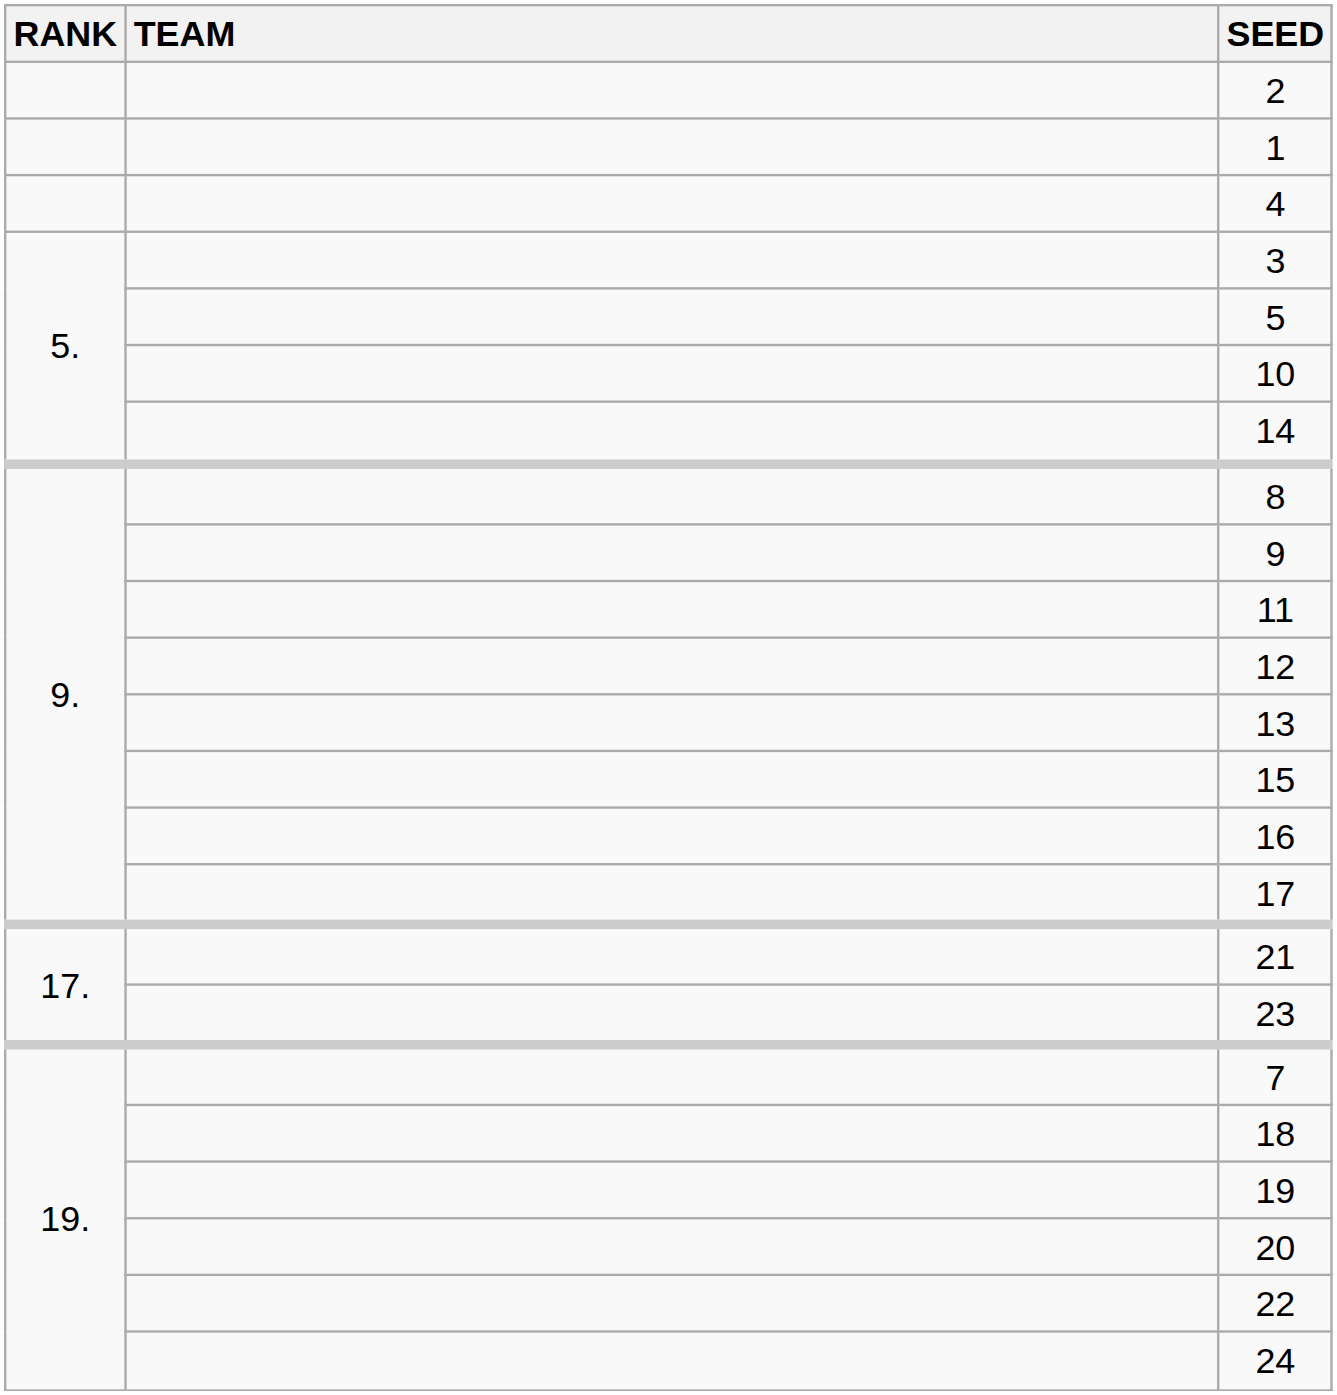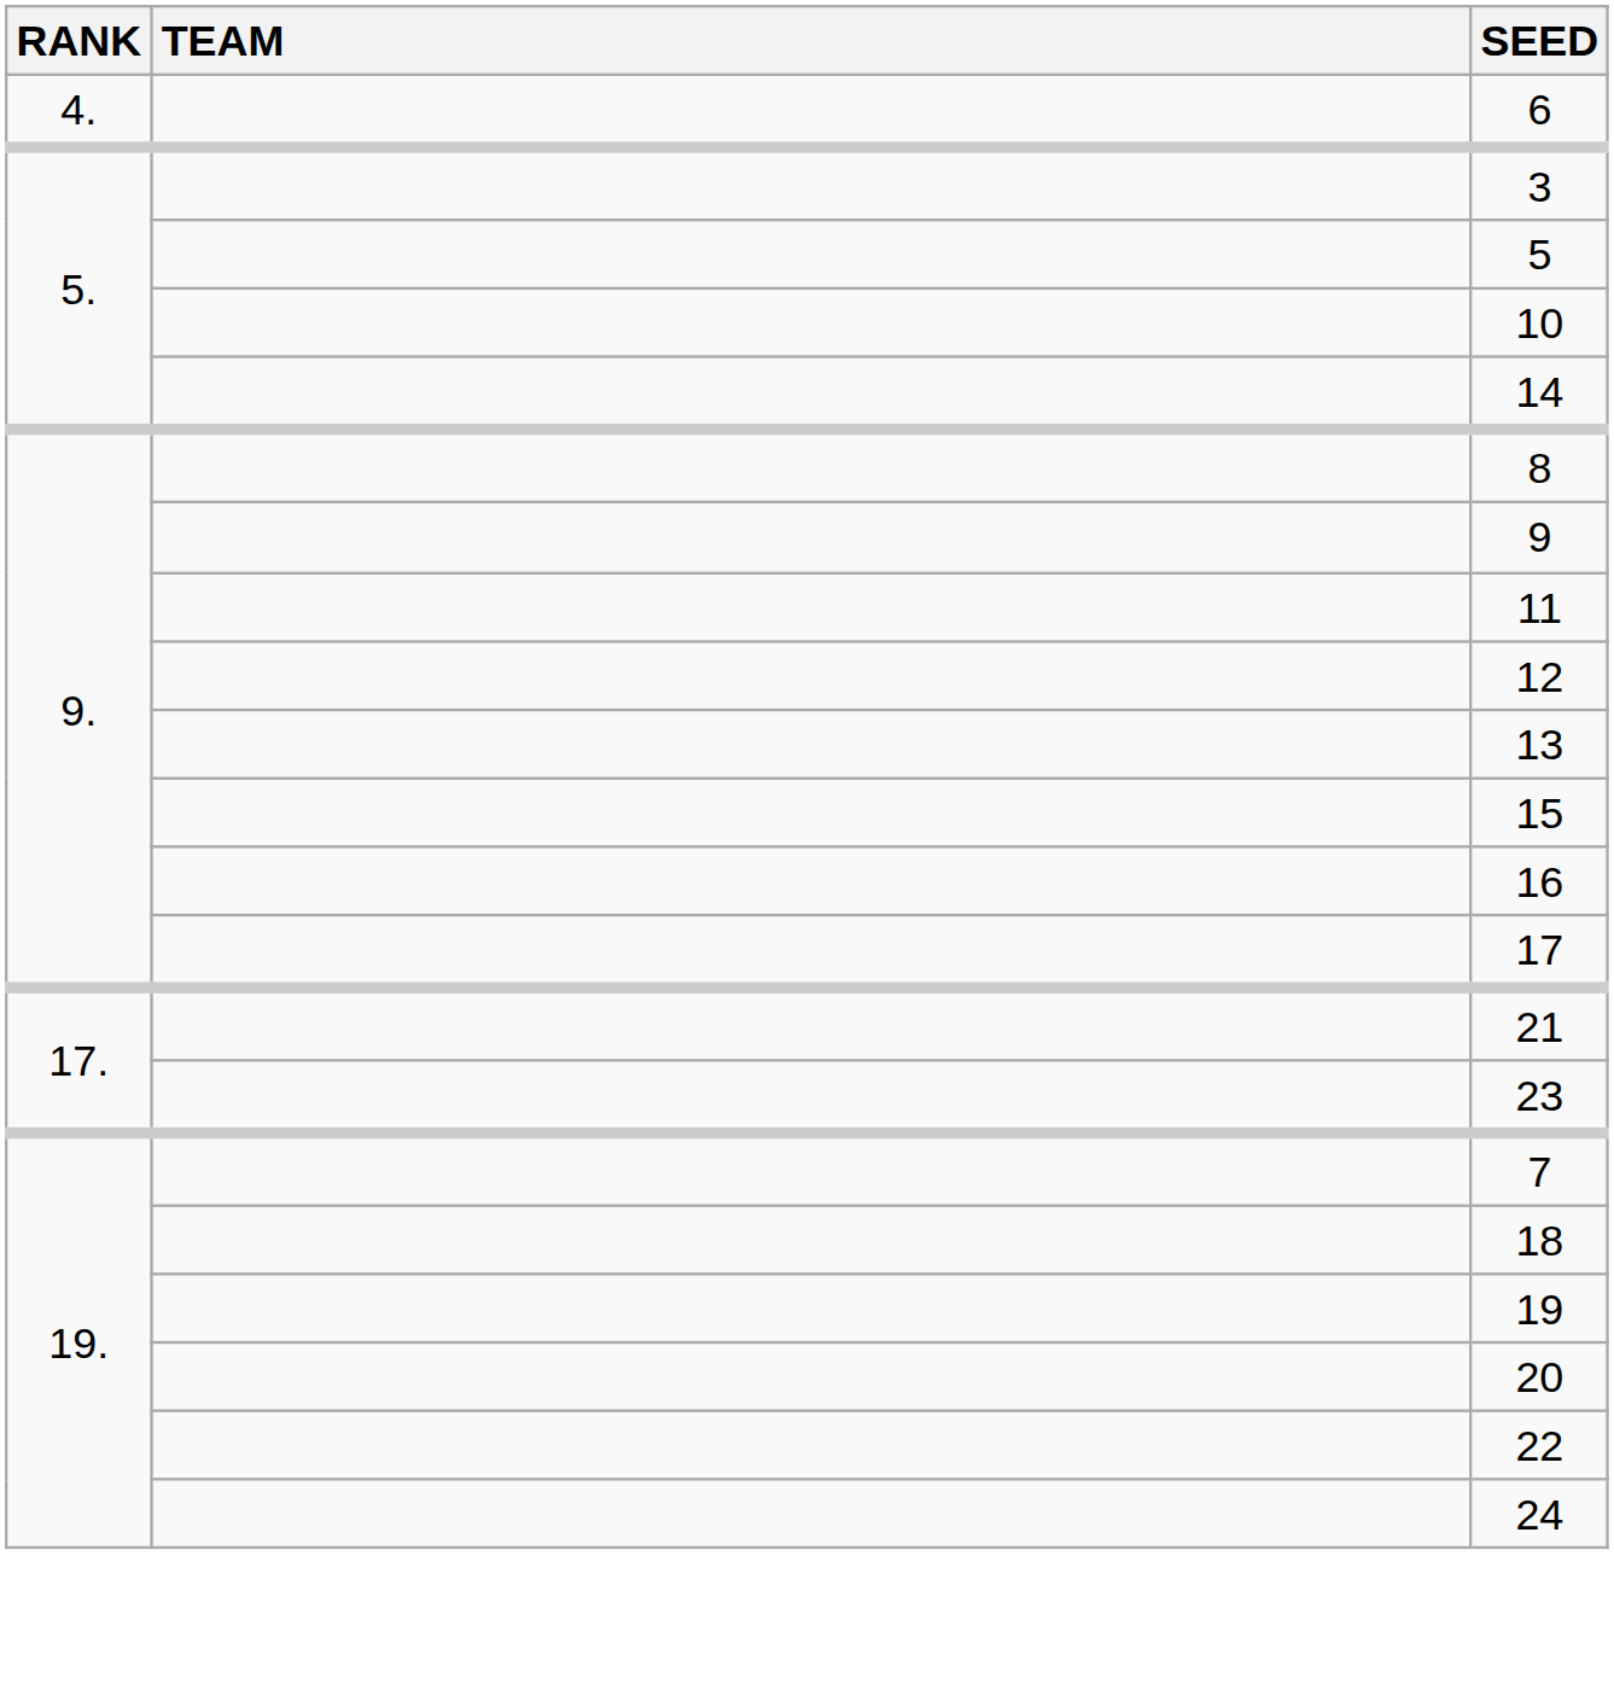 <table class="wikitable" style="font-size:95%;">
 <tr>
 <th>RANK</th>
 <th style="text-align: left; width: 30em">TEAM</th>
 <th>SEED</th>
 </tr>
-<tr>
-<td align="center"></td>
+<tr style="border-bottom: 4px solid #cccccc;">
+<td align="center">4.</td>
 <td></td>
-<td align="center">2</td>
-</tr>
-<tr>
-<td align="center"></td>
-<td></td>
-<td align="center">1</td>
-</tr>
-<tr>
-<td align="center"></td>
-<td></td>
-<td align="center">4</td>
+<td align="center">6</td>
 </tr>
 <tr>
 <td rowspan=4 align="center">5.</td>
 <td></td>
 <td align="center">3</td>
 </tr>
 <tr>
 <td></td>
 <td align="center">5</td>
 </tr>
 <tr>
 <td></td>
 <td align="center">10</td>
 </tr>
 <tr style="border-bottom: 4px solid #cccccc;">
 <td></td>
 <td align="center">14</td>
 </tr>
 <tr>
 <td rowspan=8 align="center">9.</td>
 <td></td>
 <td align="center">8</td>
 </tr>
 <tr>
 <td></td>
 <td align="center">9</td>
 </tr>
 <tr>
 <td></td>
 <td align="center">11</td>
 </tr>
 <tr>
 <td></td>
 <td align="center">12</td>
 </tr>
 <tr>
 <td></td>
 <td align="center">13</td>
 </tr>
 <tr>
 <td></td>
 <td align="center">15</td>
 </tr>
 <tr>
 <td></td>
 <td align="center">16</td>
 </tr>
 <tr style="border-bottom: 4px solid #cccccc;">
 <td></td>
 <td align="center">17</td>
 </tr>
 <tr>
 <td rowspan=2 align="center">17.</td>
 <td></td>
 <td align="center">21</td>
 </tr>
 <tr style="border-bottom: 4px solid #cccccc;">
 <td></td>
 <td align="center">23</td>
 </tr>
 <tr>
 <td rowspan=6 align="center">19.</td>
 <td></td>
 <td align="center">7</td>
 </tr>
 <tr>
 <td></td>
 <td align="center">18</td>
 </tr>
 <tr>
 <td></td>
 <td align="center">19</td>
 </tr>
 <tr>
 <td></td>
 <td align="center">20</td>
 </tr>
 <tr>
 <td></td>
 <td align="center">22</td>
 </tr>
 <tr>
 <td></td>
 <td align="center">24</td>
 </tr>
 </table>
